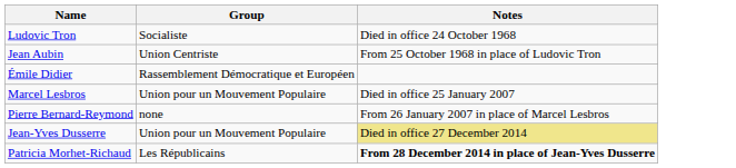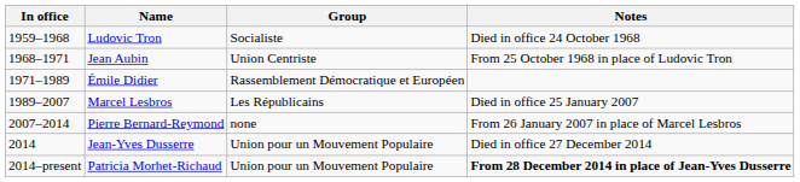 <table class="wikitable sortable">
 <tr>
+<th>In office</th>
 <th>Name</th>
 <th>Group</th>
 <th>Notes</th>
 </tr>
 <tr>
+<td>1959–1968</td>
 <td><a href='#'>Ludovic Tron</a></td>
 <td>Socialiste</td>
 <td>Died in office 24 October 1968</td>
 </tr>
 <tr>
+<td>1968–1971</td>
 <td><a href='#'>Jean Aubin</a></td>
 <td>Union Centriste</td>
 <td>From 25 October 1968 in place of Ludovic Tron</td>
 </tr>
 <tr>
+<td>1971–1989</td>
 <td><a href='#'>Émile Didier</a></td>
 <td>Rassemblement Démocratique et Européen</td>
 <td></td>
 </tr>
 <tr>
+<td>1989–2007</td>
 <td><a href='#'>Marcel Lesbros</a></td>
-<td>Union pour un Mouvement Populaire</td>
+<td>Les Républicains</td>
 <td>Died in office 25 January 2007</td>
 </tr>
 <tr>
+<td>2007–2014</td>
 <td><a href='#'>Pierre Bernard-Reymond</a></td>
 <td>none</td>
 <td>From 26 January 2007 in place of Marcel Lesbros</td>
 </tr>
 <tr>
+<td>2014</td>
 <td><a href='#'>Jean-Yves Dusserre</a></td>
 <td>Union pour un Mouvement Populaire</td>
-<td style="background: khaki;">Died in office 27 December 2014</td>
+<td>Died in office 27 December 2014</td>
 </tr>
 <tr>
+<td>2014–present</td>
 <td><a href='#'>Patricia Morhet-Richaud</a></td>
-<td>Les Républicains</td>
+<td>Union pour un Mouvement Populaire</td>
 <td><strong>From 28 December 2014 in place of Jean-Yves Dusserre</strong></td>
 </tr>
 </table>
